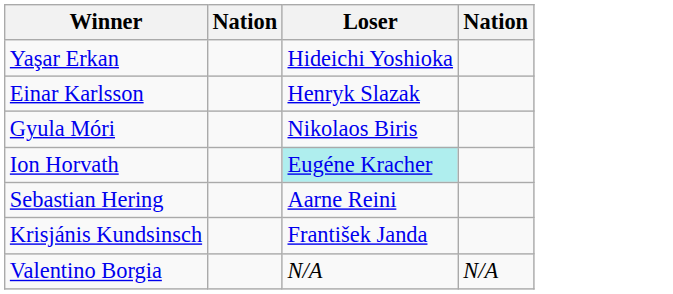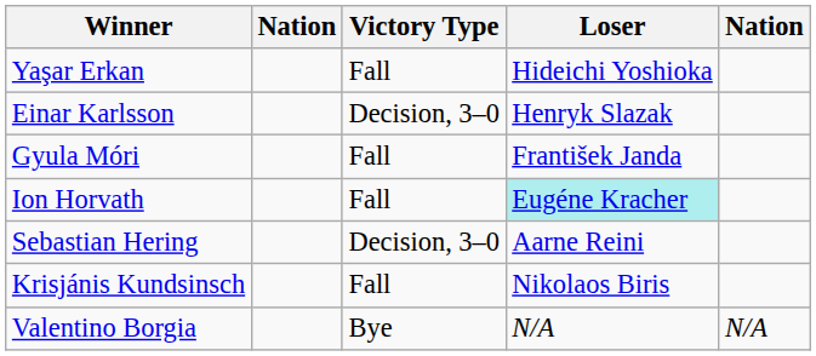 <table class="wikitable sortable" style="text-align:left;">
 <tr>
 <th>Winner</th>
 <th>Nation</th>
+<th>Victory Type</th>
 <th>Loser</th>
 <th>Nation</th>
 </tr>
 <tr>
 <td><a href='#'>Yaşar Erkan</a></td>
 <td></td>
+<td>Fall</td>
 <td><a href='#'>Hideichi Yoshioka</a></td>
 <td></td>
 </tr>
 <tr>
 <td><a href='#'>Einar Karlsson</a></td>
 <td></td>
+<td>Decision, 3–0</td>
 <td><a href='#'>Henryk Slazak</a></td>
 <td></td>
 </tr>
 <tr>
 <td><a href='#'>Gyula Móri</a></td>
 <td></td>
-<td><a href='#'>Nikolaos Biris</a></td>
+<td>Fall</td>
+<td><a href='#'>František Janda</a></td>
 <td></td>
 </tr>
 <tr>
 <td><a href='#'>Ion Horvath</a></td>
 <td></td>
+<td>Fall</td>
 <td style="background: paleturquoise;"><a href='#'>Eugéne Kracher</a></td>
 <td></td>
 </tr>
 <tr>
 <td><a href='#'>Sebastian Hering</a></td>
 <td></td>
+<td>Decision, 3–0</td>
 <td><a href='#'>Aarne Reini</a></td>
 <td></td>
 </tr>
 <tr>
 <td><a href='#'>Krisjánis Kundsinsch</a></td>
 <td></td>
-<td><a href='#'>František Janda</a></td>
+<td>Fall</td>
+<td><a href='#'>Nikolaos Biris</a></td>
 <td></td>
 </tr>
 <tr>
 <td><a href='#'>Valentino Borgia</a></td>
 <td></td>
+<td>Bye</td>
 <td><em>N/A</em></td>
 <td><em>N/A</em></td>
 </tr>
 </table>
